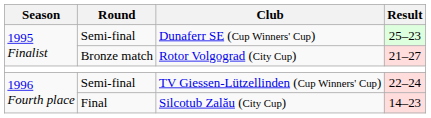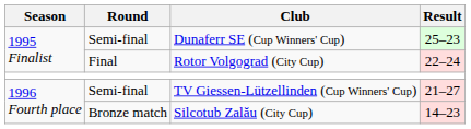 <table class="wikitable" style="text-align: left;">
 <tr>
 <th>Season</th>
 <th>Round</th>
 <th>Club</th>
 <th>Result</th>
 </tr>
 <tr>
 <td rowspan="2"><a href='#'>1995</a><br> <em>Finalist</em></td>
 <td>Semi-final</td>
 <td> <a href='#'>Dunaferr SE</a> (<small>Cup Winners' Cup</small>)</td>
 <td style="text-align:center; background:#dfd;">25–23</td>
 </tr>
 <tr>
-<td>Bronze match</td>
+<td>Final</td>
 <td> <a href='#'>Rotor Volgograd</a> (<small>City Cup</small>)</td>
-<td style="text-align:center; background:#fdd;">21–27</td>
+<td style="text-align:center; background:#fdd;">22–24</td>
 </tr>
 <tr>
 <td colspan=7 style="text-align: center;" bgcolor=white></td>
 </tr>
 <tr>
 <td rowspan="2"><a href='#'>1996</a><br><em>Fourth place</em></td>
 <td>Semi-final</td>
 <td> <a href='#'>TV Giessen-Lützellinden</a> (<small>Cup Winners' Cup</small>)</td>
-<td style="text-align:center; background:#fdd;">22–24</td>
+<td style="text-align:center; background:#fdd;">21–27</td>
 </tr>
 <tr>
-<td>Final</td>
+<td>Bronze match</td>
 <td> <a href='#'>Silcotub Zalău</a> (<small>City Cup</small>)</td>
 <td style="text-align:center; background:#fdd;">14–23</td>
 </tr>
 </table>
